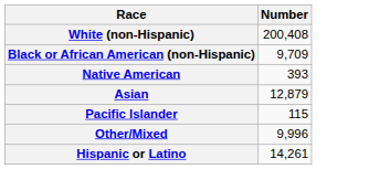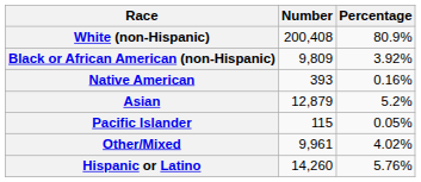 <table class="wikitable" style="text-align:right">
 <tr>
 <th scope="col">Race</th>
 <th scope="col">Number</th>
+<th scope="col">Percentage</th>
 </tr>
 <tr>
 <th scope="row"><a href='#'>White</a> (non-Hispanic)</th>
 <td>200,408</td>
+<td>80.9%</td>
 </tr>
 <tr>
 <th scope="row"><a href='#'>Black or African American</a> (non-Hispanic)</th>
-<td>9,709</td>
+<td>9,809</td>
+<td>3.92%</td>
 </tr>
 <tr>
 <th scope="row"><a href='#'>Native American</a></th>
 <td>393</td>
+<td>0.16%</td>
 </tr>
 <tr>
 <th scope="row"><a href='#'>Asian</a></th>
 <td>12,879</td>
+<td>5.2%</td>
 </tr>
 <tr>
 <th scope="row"><a href='#'>Pacific Islander</a></th>
 <td>115</td>
+<td>0.05%</td>
 </tr>
 <tr>
 <th scope="row"><a href='#'>Other/Mixed</a></th>
-<td>9,996</td>
+<td>9,961</td>
+<td>4.02%</td>
 </tr>
 <tr>
 <th scope="row"><a href='#'>Hispanic</a> or <a href='#'>Latino</a></th>
-<td>14,261</td>
+<td>14,260</td>
+<td>5.76%</td>
 </tr>
 </table>
